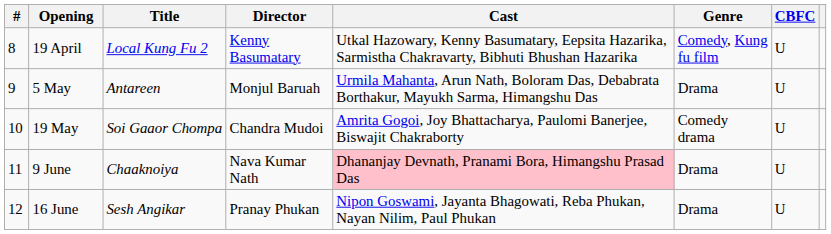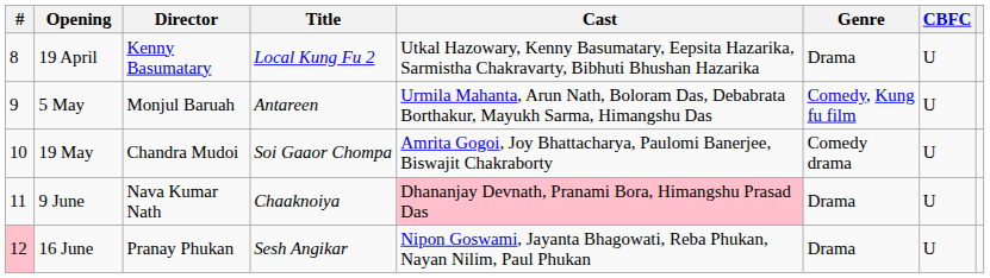 <table class="wikitable sortable" style="width:100%;">
 <tr>
 <th width="3%">#</th>
 <th width="9%">Opening</th>
+<th width="13%">Director</th>
 <th width="15%">Title</th>
-<th width="13%">Director</th>
 <th>Cast</th>
 <th>Genre</th>
 <th><a href='#'>CBFC</a></th>
 <th></th>
 </tr>
 <tr>
 <td>8</td>
 <td>19 April</td>
+<td><a href='#'>Kenny Basumatary</a></td>
 <td><em><a href='#'>Local Kung Fu 2</a></em></td>
-<td><a href='#'>Kenny Basumatary</a></td>
 <td>Utkal Hazowary, Kenny Basumatary, Eepsita Hazarika, Sarmistha Chakravarty, Bibhuti Bhushan Hazarika</td>
-<td><a href='#'>Comedy</a>, <a href='#'>Kung fu film</a></td>
+<td>Drama</td>
 <td>U</td>
 <td align="center"></td>
 </tr>
 <tr>
 <td>9</td>
 <td>5 May</td>
+<td>Monjul Baruah</td>
 <td><em>Antareen</em></td>
-<td>Monjul Baruah</td>
 <td><a href='#'>Urmila Mahanta</a>, Arun Nath, Boloram Das, Debabrata Borthakur, Mayukh Sarma, Himangshu Das</td>
-<td>Drama</td>
+<td><a href='#'>Comedy</a>, <a href='#'>Kung fu film</a></td>
 <td>U</td>
 <td align="center"></td>
 </tr>
 <tr>
 <td>10</td>
 <td>19 May</td>
+<td>Chandra Mudoi</td>
 <td><em>Soi Gaaor Chompa</em></td>
-<td>Chandra Mudoi</td>
 <td><a href='#'>Amrita Gogoi</a>, Joy Bhattacharya, Paulomi Banerjee, Biswajit Chakraborty</td>
 <td>Comedy drama</td>
 <td>U</td>
 <td></td>
 </tr>
 <tr>
 <td>11</td>
 <td>9 June</td>
+<td>Nava Kumar Nath</td>
 <td><em>Chaaknoiya</em></td>
-<td>Nava Kumar Nath</td>
 <td style="background: pink;">Dhananjay Devnath, Pranami Bora, Himangshu Prasad Das</td>
 <td>Drama</td>
 <td>U</td>
 <td></td>
 </tr>
 <tr>
-<td>12</td>
+<td style="background: pink;">12</td>
 <td>16 June</td>
+<td>Pranay Phukan</td>
 <td><em>Sesh Angikar</em></td>
-<td>Pranay Phukan</td>
 <td><a href='#'>Nipon Goswami</a>, Jayanta Bhagowati, Reba Phukan, Nayan Nilim, Paul Phukan</td>
 <td>Drama</td>
 <td>U</td>
 <td></td>
 </tr>
 </table>
